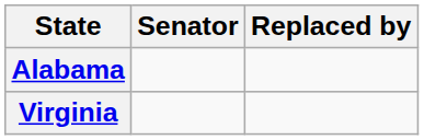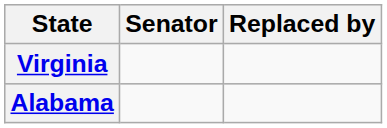 <table class="wikitable sortable plainrowheaders">
 <tr>
 <th scope="col">State</th>
 <th scope="col">Senator</th>
 <th scope="col">Replaced by</th>
 </tr>
 <tr>
+<th><a href='#'>Virginia</a></th>
+<td></td>
+<td></td>
+</tr>
+<tr>
 <th><a href='#'>Alabama</a></th>
 <td></td>
 <td></td>
 </tr>
-<tr>
-<th><a href='#'>Virginia</a></th>
-<td></td>
-<td></td>
-</tr>
 </table>
